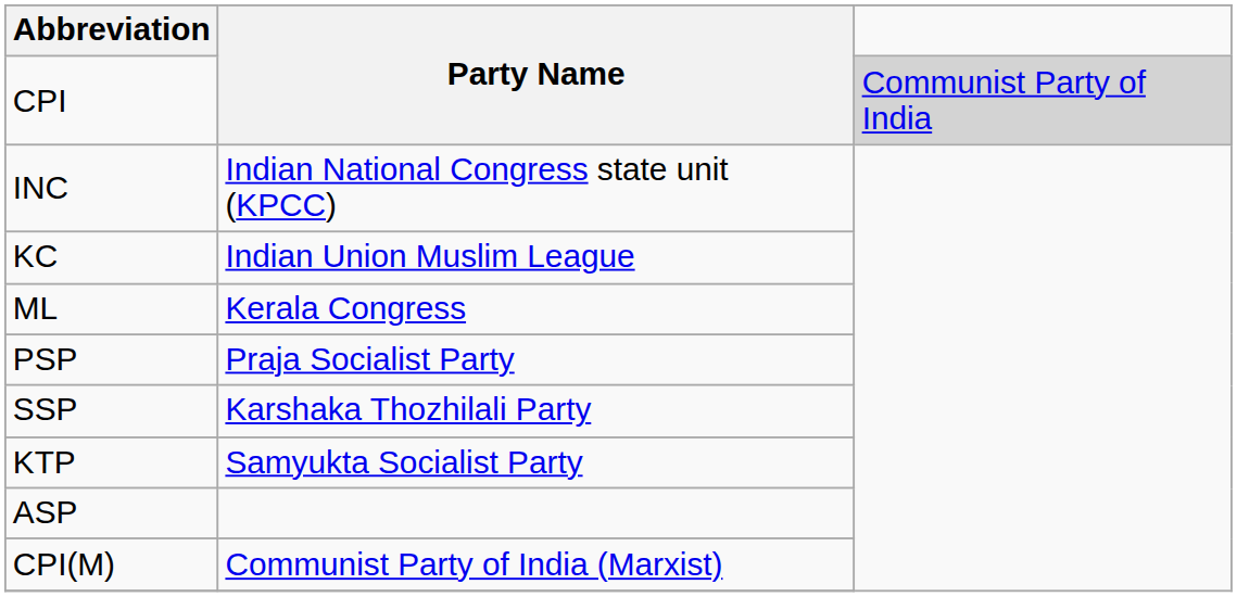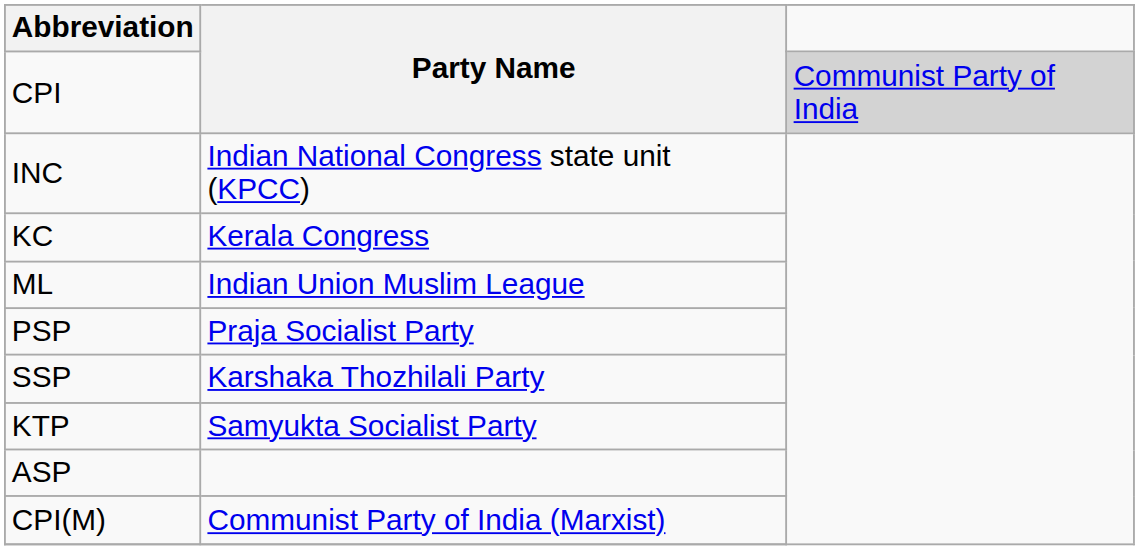 <table class="wikitable sortable">
 <tr>
 <th>Abbreviation</th>
 <th rowspan=2>Party Name</th>
 </tr>
 <tr>
 <td>CPI</td>
 <td style="background: lightgrey;"><a href='#'>Communist Party of India</a></td>
 </tr>
 <tr>
 <td>INC</td>
 <td><a href='#'>Indian National Congress</a> state unit (<a href='#'>KPCC</a>)</td>
 </tr>
 <tr>
 <td>KC</td>
-<td><a href='#'>Indian Union Muslim League</a></td>
+<td><a href='#'>Kerala Congress</a></td>
 </tr>
 <tr>
 <td>ML</td>
-<td><a href='#'>Kerala Congress</a></td>
+<td><a href='#'>Indian Union Muslim League</a></td>
 </tr>
 <tr>
 <td>PSP</td>
 <td><a href='#'>Praja Socialist Party</a></td>
 </tr>
 <tr>
 <td>SSP</td>
 <td><a href='#'>Karshaka Thozhilali Party</a></td>
 </tr>
 <tr>
 <td>KTP</td>
 <td><a href='#'>Samyukta Socialist Party</a></td>
 </tr>
 <tr>
 <td>ASP</td>
 <td></td>
 </tr>
 <tr>
 <td>CPI(M)</td>
 <td><a href='#'>Communist Party of India (Marxist)</a></td>
 </tr>
 <tr>
 </tr>
 </table>
